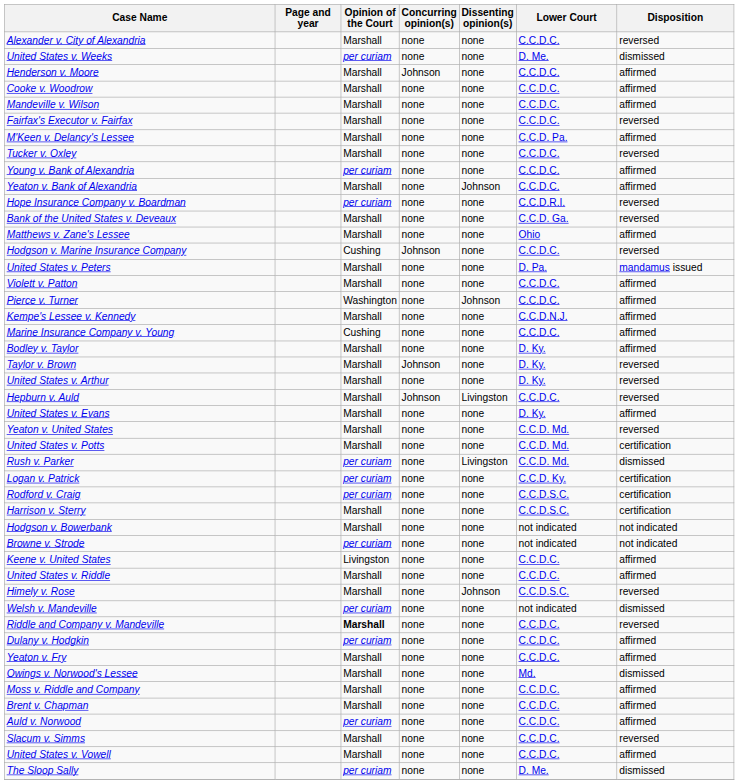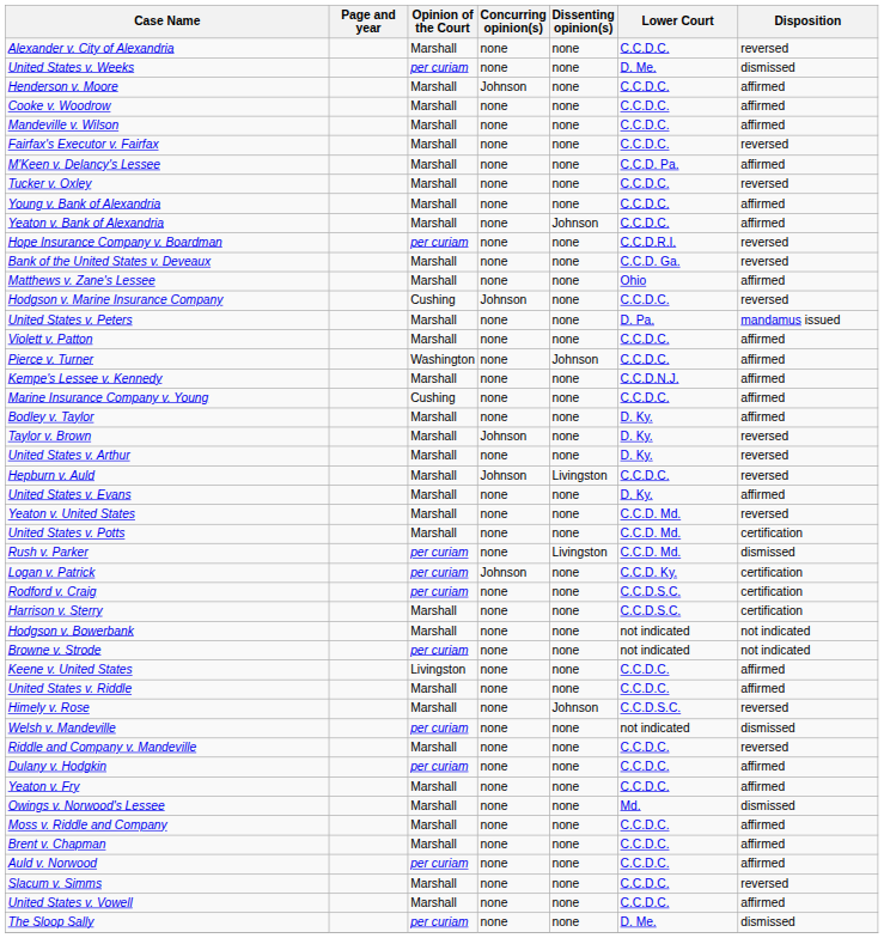 <table class="wikitable sortable">
 <tr>
 <th scope="col" style="width: 416px;">Case Name</th>
 <th scope="col" style="width: 95px;">Page and year</th>
 <th scope="col" style="width: 10px;">Opinion of the Court</th>
 <th scope="col" style="width: 10px;">Concurring opinion(s)</th>
 <th scope="col" style="width: 10px;">Dissenting opinion(s)</th>
 <th scope="col" style="width: 150px;">Lower Court</th>
 <th scope="col" style="width: 175px;">Disposition</th>
 </tr>
 <tr>
 <td><em><a href='#'>Alexander v. City of Alexandria</a></em></td>
 <td align="right"></td>
 <td>Marshall</td>
 <td>none</td>
 <td>none</td>
 <td><a href='#'>C.C.D.C.</a></td>
 <td>reversed</td>
 </tr>
 <tr>
 <td><em><a href='#'>United States v. Weeks</a></em></td>
 <td align="right"></td>
 <td><em><a href='#'>per curiam</a></em></td>
 <td>none</td>
 <td>none</td>
 <td><a href='#'>D. Me.</a></td>
 <td>dismissed</td>
 </tr>
 <tr>
 <td><em><a href='#'>Henderson v. Moore</a></em></td>
 <td align="right"></td>
 <td>Marshall</td>
 <td>Johnson</td>
 <td>none</td>
 <td><a href='#'>C.C.D.C.</a></td>
 <td>affirmed</td>
 </tr>
 <tr>
 <td><em><a href='#'>Cooke v. Woodrow</a></em></td>
 <td align="right"></td>
 <td>Marshall</td>
 <td>none</td>
 <td>none</td>
 <td><a href='#'>C.C.D.C.</a></td>
 <td>affirmed</td>
 </tr>
 <tr>
 <td><em><a href='#'>Mandeville v. Wilson</a></em></td>
 <td align="right"></td>
 <td>Marshall</td>
 <td>none</td>
 <td>none</td>
 <td><a href='#'>C.C.D.C.</a></td>
 <td>affirmed</td>
 </tr>
 <tr>
 <td><em><a href='#'>Fairfax's Executor v. Fairfax</a></em></td>
 <td align="right"></td>
 <td>Marshall</td>
 <td>none</td>
 <td>none</td>
 <td><a href='#'>C.C.D.C.</a></td>
 <td>reversed</td>
 </tr>
 <tr>
 <td><em><a href='#'>M'Keen v. Delancy's Lessee</a></em></td>
 <td align="right"></td>
 <td>Marshall</td>
 <td>none</td>
 <td>none</td>
 <td><a href='#'>C.C.D. Pa.</a></td>
 <td>affirmed</td>
 </tr>
 <tr>
 <td><em><a href='#'>Tucker v. Oxley</a></em></td>
 <td align="right"></td>
 <td>Marshall</td>
 <td>none</td>
 <td>none</td>
 <td><a href='#'>C.C.D.C.</a></td>
 <td>reversed</td>
 </tr>
 <tr>
 <td><em><a href='#'>Young v. Bank of Alexandria</a></em></td>
 <td align="right"></td>
-<td><em><a href='#'>per curiam</a></em></td>
+<td>Marshall</td>
 <td>none</td>
 <td>none</td>
 <td><a href='#'>C.C.D.C.</a></td>
 <td>affirmed</td>
 </tr>
 <tr>
 <td><em><a href='#'>Yeaton v. Bank of Alexandria</a></em></td>
 <td align="right"></td>
 <td>Marshall</td>
 <td>none</td>
 <td>Johnson</td>
 <td><a href='#'>C.C.D.C.</a></td>
 <td>affirmed</td>
 </tr>
 <tr>
 <td><em><a href='#'>Hope Insurance Company v. Boardman</a></em></td>
 <td align="right"></td>
 <td><em><a href='#'>per curiam</a></em></td>
 <td>none</td>
 <td>none</td>
 <td><a href='#'>C.C.D.R.I.</a></td>
 <td>reversed</td>
 </tr>
 <tr>
 <td><em><a href='#'>Bank of the United States v. Deveaux</a></em></td>
 <td align="right"></td>
 <td>Marshall</td>
 <td>none</td>
 <td>none</td>
 <td><a href='#'>C.C.D. Ga.</a></td>
 <td>reversed</td>
 </tr>
 <tr>
 <td><em><a href='#'>Matthews v. Zane's Lessee</a></em></td>
 <td align="right"></td>
 <td>Marshall</td>
 <td>none</td>
 <td>none</td>
 <td><a href='#'>Ohio</a></td>
 <td>affirmed</td>
 </tr>
 <tr>
 <td><em><a href='#'>Hodgson v. Marine Insurance Company</a></em></td>
 <td align="right"></td>
 <td>Cushing</td>
 <td>Johnson</td>
 <td>none</td>
 <td><a href='#'>C.C.D.C.</a></td>
 <td>reversed</td>
 </tr>
 <tr>
 <td><em><a href='#'>United States v. Peters</a></em></td>
 <td align="right"></td>
 <td>Marshall</td>
 <td>none</td>
 <td>none</td>
 <td><a href='#'>D. Pa.</a></td>
 <td><a href='#'>mandamus</a> issued</td>
 </tr>
 <tr>
 <td><em><a href='#'>Violett v. Patton</a></em></td>
 <td align="right"></td>
 <td>Marshall</td>
 <td>none</td>
 <td>none</td>
 <td><a href='#'>C.C.D.C.</a></td>
 <td>affirmed</td>
 </tr>
 <tr>
 <td><em><a href='#'>Pierce v. Turner</a></em></td>
 <td align="right"></td>
 <td>Washington</td>
 <td>none</td>
 <td>Johnson</td>
 <td><a href='#'>C.C.D.C.</a></td>
 <td>affirmed</td>
 </tr>
 <tr>
 <td><em><a href='#'>Kempe's Lessee v. Kennedy</a></em></td>
 <td align="right"></td>
 <td>Marshall</td>
 <td>none</td>
 <td>none</td>
 <td><a href='#'>C.C.D.N.J.</a></td>
 <td>affirmed</td>
 </tr>
 <tr>
 <td><em><a href='#'>Marine Insurance Company v. Young</a></em></td>
 <td align="right"></td>
 <td>Cushing</td>
 <td>none</td>
 <td>none</td>
 <td><a href='#'>C.C.D.C.</a></td>
 <td>affirmed</td>
 </tr>
 <tr>
 <td><em><a href='#'>Bodley v. Taylor</a></em></td>
 <td align="right"></td>
 <td>Marshall</td>
 <td>none</td>
 <td>none</td>
 <td><a href='#'>D. Ky.</a></td>
 <td>affirmed</td>
 </tr>
 <tr>
 <td><em><a href='#'>Taylor v. Brown</a></em></td>
 <td align="right"></td>
 <td>Marshall</td>
 <td>Johnson</td>
 <td>none</td>
 <td><a href='#'>D. Ky.</a></td>
 <td>reversed</td>
 </tr>
 <tr>
 <td><em><a href='#'>United States v. Arthur</a></em></td>
 <td align="right"></td>
 <td>Marshall</td>
 <td>none</td>
 <td>none</td>
 <td><a href='#'>D. Ky.</a></td>
 <td>reversed</td>
 </tr>
 <tr>
 <td><em><a href='#'>Hepburn v. Auld</a></em></td>
 <td align="right"></td>
 <td>Marshall</td>
 <td>Johnson</td>
 <td>Livingston</td>
 <td><a href='#'>C.C.D.C.</a></td>
 <td>reversed</td>
 </tr>
 <tr>
 <td><em><a href='#'>United States v. Evans</a></em></td>
 <td align="right"></td>
 <td>Marshall</td>
 <td>none</td>
 <td>none</td>
 <td><a href='#'>D. Ky.</a></td>
 <td>affirmed</td>
 </tr>
 <tr>
 <td><em><a href='#'>Yeaton v. United States</a></em></td>
 <td align="right"></td>
 <td>Marshall</td>
 <td>none</td>
 <td>none</td>
 <td><a href='#'>C.C.D. Md.</a></td>
 <td>reversed</td>
 </tr>
 <tr>
 <td><em><a href='#'>United States v. Potts</a></em></td>
 <td align="right"></td>
 <td>Marshall</td>
 <td>none</td>
 <td>none</td>
 <td><a href='#'>C.C.D. Md.</a></td>
 <td>certification</td>
 </tr>
 <tr>
 <td><em><a href='#'>Rush v. Parker</a></em></td>
 <td align="right"></td>
 <td><em><a href='#'>per curiam</a></em></td>
 <td>none</td>
 <td>Livingston</td>
 <td><a href='#'>C.C.D. Md.</a></td>
 <td>dismissed</td>
 </tr>
 <tr>
 <td><em><a href='#'>Logan v. Patrick</a></em></td>
 <td align="right"></td>
 <td><em><a href='#'>per curiam</a></em></td>
-<td>none</td>
+<td>Johnson</td>
 <td>none</td>
 <td><a href='#'>C.C.D. Ky.</a></td>
 <td>certification</td>
 </tr>
 <tr>
 <td><em><a href='#'>Rodford v. Craig</a></em></td>
 <td align="right"></td>
 <td><em><a href='#'>per curiam</a></em></td>
 <td>none</td>
 <td>none</td>
 <td><a href='#'>C.C.D.S.C.</a></td>
 <td>certification</td>
 </tr>
 <tr>
 <td><em><a href='#'>Harrison v. Sterry</a></em></td>
 <td align="right"></td>
 <td>Marshall</td>
 <td>none</td>
 <td>none</td>
 <td><a href='#'>C.C.D.S.C.</a></td>
 <td>certification</td>
 </tr>
 <tr>
 <td><em><a href='#'>Hodgson v. Bowerbank</a></em></td>
 <td align="right"></td>
 <td>Marshall</td>
 <td>none</td>
 <td>none</td>
 <td>not indicated</td>
 <td>not indicated</td>
 </tr>
 <tr>
 <td><em><a href='#'>Browne v. Strode</a></em></td>
 <td align="right"></td>
 <td><em><a href='#'>per curiam</a></em></td>
 <td>none</td>
 <td>none</td>
 <td>not indicated</td>
 <td>not indicated</td>
 </tr>
 <tr>
 <td><em><a href='#'>Keene v. United States</a></em></td>
 <td align="right"></td>
 <td>Livingston</td>
 <td>none</td>
 <td>none</td>
 <td><a href='#'>C.C.D.C.</a></td>
 <td>affirmed</td>
 </tr>
 <tr>
 <td><em><a href='#'>United States v. Riddle</a></em></td>
 <td align="right"></td>
 <td>Marshall</td>
 <td>none</td>
 <td>none</td>
 <td><a href='#'>C.C.D.C.</a></td>
 <td>affirmed</td>
 </tr>
 <tr>
 <td><em><a href='#'>Himely v. Rose</a></em></td>
 <td align="right"></td>
 <td>Marshall</td>
 <td>none</td>
 <td>Johnson</td>
 <td><a href='#'>C.C.D.S.C.</a></td>
 <td>reversed</td>
 </tr>
 <tr>
 <td><em><a href='#'>Welsh v. Mandeville</a></em></td>
 <td align="right"></td>
 <td><em><a href='#'>per curiam</a></em></td>
 <td>none</td>
 <td>none</td>
 <td>not indicated</td>
 <td>dismissed</td>
 </tr>
 <tr>
 <td><em><a href='#'>Riddle and Company v. Mandeville</a></em></td>
 <td align="right"></td>
-<td><strong>Marshall</strong></td>
+<td>Marshall</td>
 <td>none</td>
 <td>none</td>
 <td><a href='#'>C.C.D.C.</a></td>
 <td>reversed</td>
 </tr>
 <tr>
 <td><em><a href='#'>Dulany v. Hodgkin</a></em></td>
 <td align="right"></td>
 <td><em><a href='#'>per curiam</a></em></td>
 <td>none</td>
 <td>none</td>
 <td><a href='#'>C.C.D.C.</a></td>
 <td>affirmed</td>
 </tr>
 <tr>
 <td><em><a href='#'>Yeaton v. Fry</a></em></td>
 <td align="right"></td>
 <td>Marshall</td>
 <td>none</td>
 <td>none</td>
 <td><a href='#'>C.C.D.C.</a></td>
 <td>affirmed</td>
 </tr>
 <tr>
 <td><em><a href='#'>Owings v. Norwood's Lessee</a></em></td>
 <td align="right"></td>
 <td>Marshall</td>
 <td>none</td>
 <td>none</td>
 <td><a href='#'>Md.</a></td>
 <td>dismissed</td>
 </tr>
 <tr>
 <td><em><a href='#'>Moss v. Riddle and Company</a></em></td>
 <td align="right"></td>
 <td>Marshall</td>
 <td>none</td>
 <td>none</td>
 <td><a href='#'>C.C.D.C.</a></td>
 <td>affirmed</td>
 </tr>
 <tr>
 <td><em><a href='#'>Brent v. Chapman</a></em></td>
 <td align="right"></td>
 <td>Marshall</td>
 <td>none</td>
 <td>none</td>
 <td><a href='#'>C.C.D.C.</a></td>
 <td>affirmed</td>
 </tr>
 <tr>
 <td><em><a href='#'>Auld v. Norwood</a></em></td>
 <td align="right"></td>
 <td><em><a href='#'>per curiam</a></em></td>
 <td>none</td>
 <td>none</td>
 <td><a href='#'>C.C.D.C.</a></td>
 <td>affirmed</td>
 </tr>
 <tr>
 <td><em><a href='#'>Slacum v. Simms</a></em></td>
 <td align="right"></td>
 <td>Marshall</td>
 <td>none</td>
 <td>none</td>
 <td><a href='#'>C.C.D.C.</a></td>
 <td>reversed</td>
 </tr>
 <tr>
 <td><em><a href='#'>United States v. Vowell</a></em></td>
 <td align="right"></td>
 <td>Marshall</td>
 <td>none</td>
 <td>none</td>
 <td><a href='#'>C.C.D.C.</a></td>
 <td>affirmed</td>
 </tr>
 <tr>
 <td><em><a href='#'>The Sloop Sally</a></em></td>
 <td align="right"></td>
 <td><em><a href='#'>per curiam</a></em></td>
 <td>none</td>
 <td>none</td>
 <td><a href='#'>D. Me.</a></td>
 <td>dismissed</td>
 </tr>
 <tr>
 </tr>
 </table>
